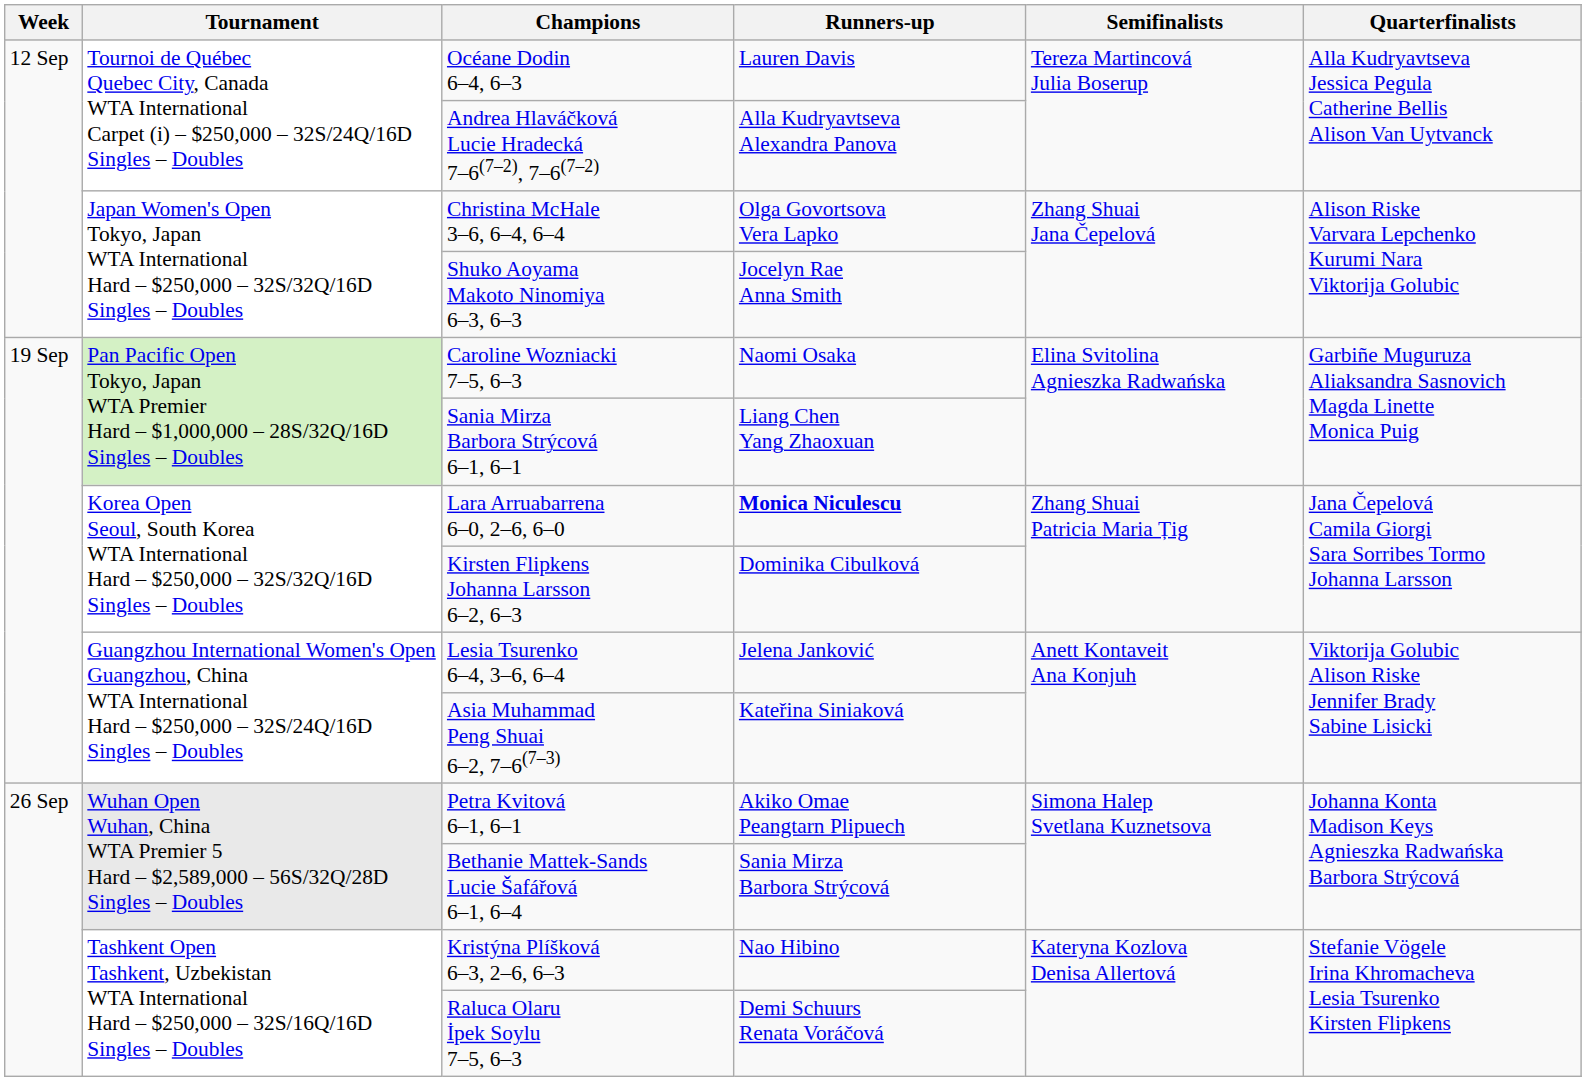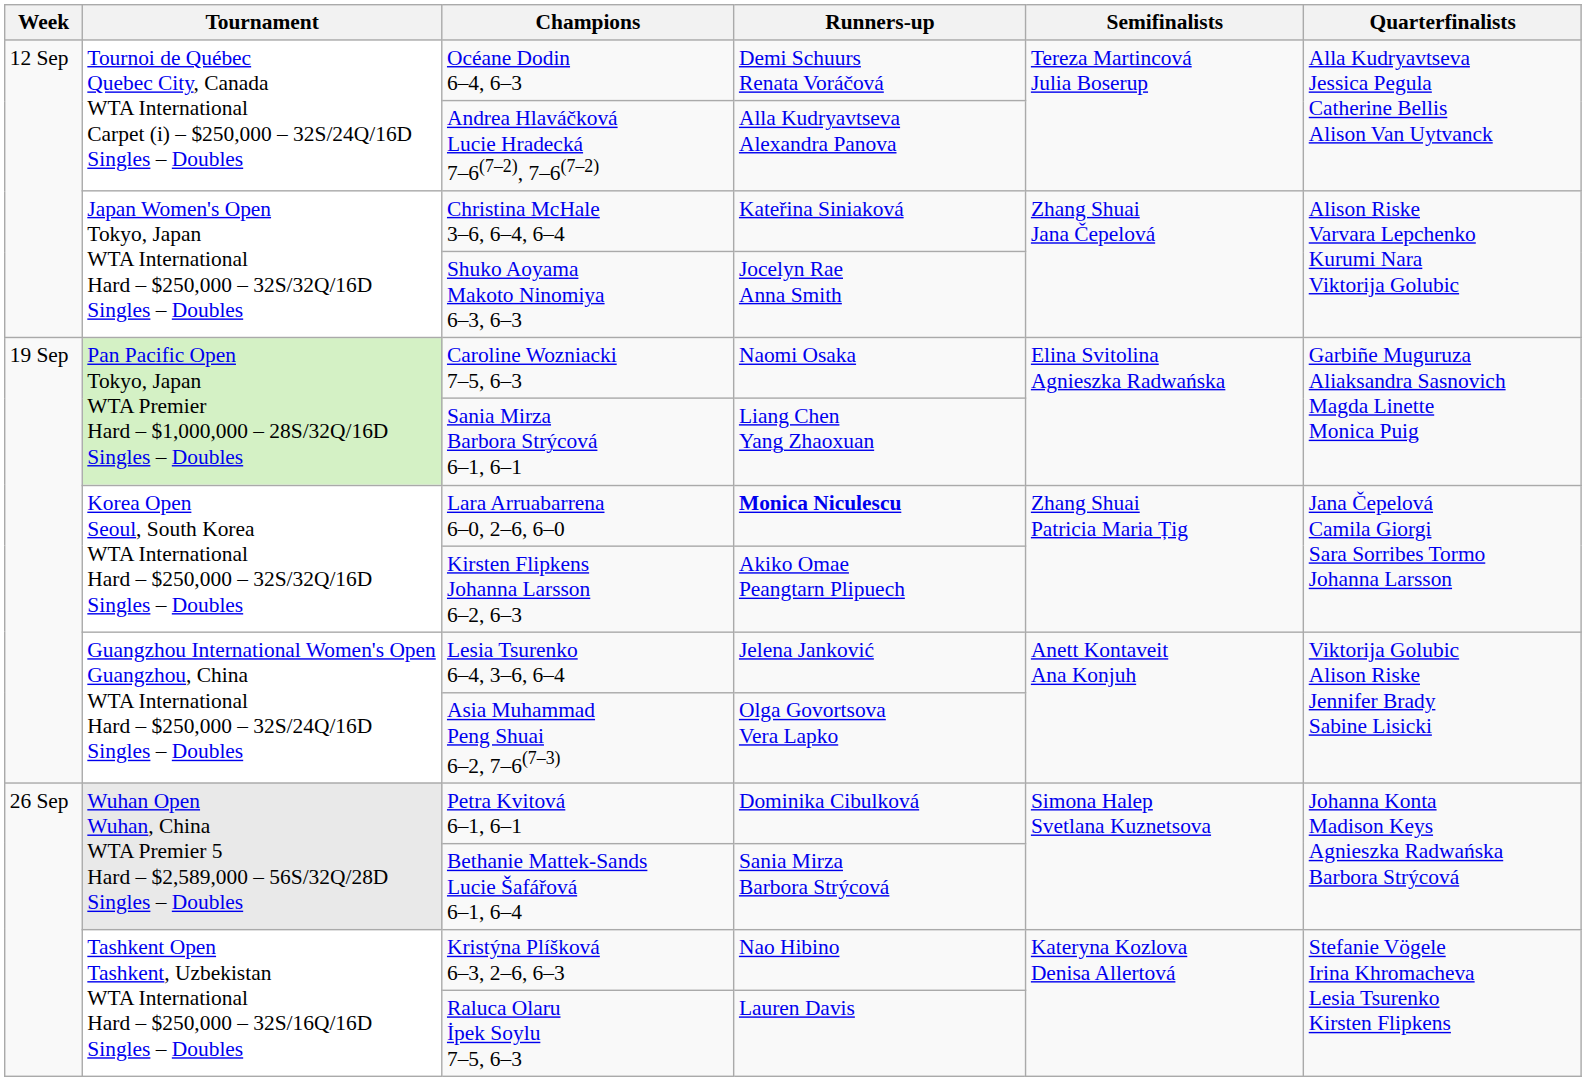 <table class=wikitable style=font-size:95%>
 <tr>
 <th style="width:48px;">Week</th>
 <th style="width:248px;">Tournament</th>
 <th style="width:200px;">Champions</th>
 <th style="width:200px;">Runners-up</th>
 <th style="width:190px;">Semifinalists</th>
 <th style="width:190px;">Quarterfinalists</th>
 </tr>
 <tr valign=top>
 <td rowspan=4>12 Sep</td>
 <td style="background:#fff;" rowspan="2"><a href='#'>Tournoi de Québec</a><br> <a href='#'>Quebec City</a>, Canada<br>WTA International<br>Carpet (i) – $250,000 – 32S/24Q/16D<br><a href='#'>Singles</a> – <a href='#'>Doubles</a></td>
 <td> <a href='#'>Océane Dodin</a><br> 	6–4, 6–3</td>
-<td> <a href='#'>Lauren Davis</a></td>
+<td> <a href='#'>Demi Schuurs</a><br>  <a href='#'>Renata Voráčová</a></td>
 <td rowspan=2> <a href='#'>Tereza Martincová</a><br> <a href='#'>Julia Boserup</a></td>
 <td rowspan=2> <a href='#'>Alla Kudryavtseva</a><br> <a href='#'>Jessica Pegula</a> <br> <a href='#'>Catherine Bellis</a><br> <a href='#'>Alison Van Uytvanck</a></td>
 </tr>
 <tr valign=top>
 <td> <a href='#'>Andrea Hlaváčková</a><br>  <a href='#'>Lucie Hradecká</a><br>7–6<sup>(7–2)</sup>, 7–6<sup>(7–2)</sup></td>
 <td> <a href='#'>Alla Kudryavtseva</a> <br>  <a href='#'>Alexandra Panova</a></td>
 </tr>
 <tr valign=top>
 <td style="background:#fff;" rowspan="2"><a href='#'>Japan Women's Open</a><br>  Tokyo, Japan<br>WTA International<br>Hard – $250,000 – 32S/32Q/16D<br><a href='#'>Singles</a> – <a href='#'>Doubles</a></td>
 <td> <a href='#'>Christina McHale</a><br>3–6, 6–4, 6–4</td>
-<td> <a href='#'>Olga Govortsova</a><br> <a href='#'>Vera Lapko</a></td>
+<td> <a href='#'>Kateřina Siniaková</a></td>
 <td rowspan=2> <a href='#'>Zhang Shuai</a><br> <a href='#'>Jana Čepelová</a></td>
 <td rowspan=2> <a href='#'>Alison Riske</a><br> <a href='#'>Varvara Lepchenko</a><br> <a href='#'>Kurumi Nara</a><br> <a href='#'>Viktorija Golubic</a></td>
 </tr>
 <tr valign=top>
 <td> <a href='#'>Shuko Aoyama</a><br> <a href='#'>Makoto Ninomiya</a><br>6–3, 6–3</td>
 <td> <a href='#'>Jocelyn Rae</a><br> <a href='#'>Anna Smith</a></td>
 </tr>
 <tr valign=top>
 <td rowspan=6>19 Sep</td>
 <td style="background:#d4f1c5;" rowspan="2"><a href='#'>Pan Pacific Open</a><br> Tokyo, Japan<br>WTA Premier<br>Hard – $1,000,000 – 28S/32Q/16D<br><a href='#'>Singles</a> – <a href='#'>Doubles</a></td>
 <td> <a href='#'>Caroline Wozniacki</a><br>7–5, 6–3</td>
 <td> <a href='#'>Naomi Osaka</a></td>
 <td rowspan=2> <a href='#'>Elina Svitolina</a><br> <a href='#'>Agnieszka Radwańska</a></td>
 <td rowspan=2> <a href='#'>Garbiñe Muguruza</a> <br> <a href='#'>Aliaksandra Sasnovich</a><br> <a href='#'>Magda Linette</a> <br> <a href='#'>Monica Puig</a></td>
 </tr>
 <tr valign=top>
 <td> <a href='#'>Sania Mirza</a><br> <a href='#'>Barbora Strýcová</a><br>6–1, 6–1</td>
 <td> <a href='#'>Liang Chen</a><br> <a href='#'>Yang Zhaoxuan</a></td>
 </tr>
 <tr valign=top>
 <td style="background:#fff;" rowspan="2"><a href='#'>Korea Open</a><br>  <a href='#'>Seoul</a>, South Korea<br>WTA International<br>Hard – $250,000 – 32S/32Q/16D<br><a href='#'>Singles</a> – <a href='#'>Doubles</a></td>
 <td> <a href='#'>Lara Arruabarrena</a><br>6–0, 2–6, 6–0</td>
 <td><strong> <a href='#'>Monica Niculescu</a></strong></td>
 <td rowspan=2> <a href='#'>Zhang Shuai</a> <br> <a href='#'>Patricia Maria Țig</a></td>
 <td rowspan=2> <a href='#'>Jana Čepelová</a><br> <a href='#'>Camila Giorgi</a><br> <a href='#'>Sara Sorribes Tormo</a> <br> <a href='#'>Johanna Larsson</a></td>
 </tr>
 <tr valign=top>
 <td> <a href='#'>Kirsten Flipkens</a><br> <a href='#'>Johanna Larsson</a><br>6–2, 6–3</td>
-<td> <a href='#'>Dominika Cibulková</a></td>
+<td> <a href='#'>Akiko Omae</a><br> <a href='#'>Peangtarn Plipuech</a></td>
 </tr>
 <tr valign=top>
 <td style="background:#fff;" rowspan="2"><a href='#'>Guangzhou International Women's Open</a><br>  <a href='#'>Guangzhou</a>, China<br>WTA International<br>Hard – $250,000 – 32S/24Q/16D<br><a href='#'>Singles</a> – <a href='#'>Doubles</a></td>
 <td> <a href='#'>Lesia Tsurenko</a><br>6–4, 3–6, 6–4</td>
 <td> <a href='#'>Jelena Janković</a></td>
 <td rowspan=2> <a href='#'>Anett Kontaveit</a> <br>  <a href='#'>Ana Konjuh</a></td>
 <td rowspan=2> <a href='#'>Viktorija Golubic</a><br> <a href='#'>Alison Riske</a><br> <a href='#'>Jennifer Brady</a><br>  <a href='#'>Sabine Lisicki</a></td>
 </tr>
 <tr valign=top>
 <td> <a href='#'>Asia Muhammad</a><br> <a href='#'>Peng Shuai</a><br>6–2, 7–6<sup>(7–3)</sup></td>
-<td> <a href='#'>Kateřina Siniaková</a></td>
+<td> <a href='#'>Olga Govortsova</a><br> <a href='#'>Vera Lapko</a></td>
 </tr>
 <tr valign=top>
 <td rowspan=4>26 Sep</td>
 <td style="background:#e9e9e9;" rowspan="2"><a href='#'>Wuhan Open</a><br>  <a href='#'>Wuhan</a>, China<br>WTA Premier 5<br>Hard – $2,589,000 – 56S/32Q/28D<br><a href='#'>Singles</a> – <a href='#'>Doubles</a></td>
 <td> <a href='#'>Petra Kvitová</a><br>6–1, 6–1</td>
-<td> <a href='#'>Akiko Omae</a><br> <a href='#'>Peangtarn Plipuech</a></td>
+<td> <a href='#'>Dominika Cibulková</a></td>
 <td rowspan=2> <a href='#'>Simona Halep</a><br>  <a href='#'>Svetlana Kuznetsova</a></td>
 <td rowspan=2> <a href='#'>Johanna Konta</a><br> <a href='#'>Madison Keys</a><br>  <a href='#'>Agnieszka Radwańska</a> <br> <a href='#'>Barbora Strýcová</a></td>
 </tr>
 <tr valign=top>
 <td> <a href='#'>Bethanie Mattek-Sands</a> <br> <a href='#'>Lucie Šafářová</a><br> 6–1, 6–4</td>
 <td> <a href='#'>Sania Mirza</a><br> <a href='#'>Barbora Strýcová</a></td>
 </tr>
 <tr valign=top>
 <td style="background:#fff;" rowspan="2"><a href='#'>Tashkent Open</a><br> <a href='#'>Tashkent</a>, Uzbekistan<br>WTA International<br>Hard – $250,000 – 32S/16Q/16D<br><a href='#'>Singles</a> – <a href='#'>Doubles</a></td>
 <td> <a href='#'>Kristýna Plíšková</a><br>6–3, 2–6, 6–3</td>
 <td> <a href='#'>Nao Hibino</a></td>
 <td rowspan=2> <a href='#'>Kateryna Kozlova</a><br> <a href='#'>Denisa Allertová</a></td>
 <td rowspan=2> <a href='#'>Stefanie Vögele</a> <br> <a href='#'>Irina Khromacheva</a><br> <a href='#'>Lesia Tsurenko</a><br> <a href='#'>Kirsten Flipkens</a></td>
 </tr>
 <tr valign=top>
 <td> <a href='#'>Raluca Olaru</a> <br> <a href='#'>İpek Soylu</a> <br>7–5, 6–3</td>
-<td> <a href='#'>Demi Schuurs</a><br>  <a href='#'>Renata Voráčová</a></td>
+<td> <a href='#'>Lauren Davis</a></td>
 </tr>
 </table>
